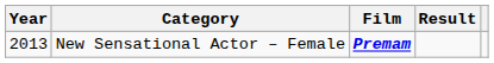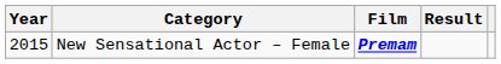 <table class="wikitable sortable plainrowheaders">
 <tr>
 <th scope="col">Year</th>
 <th scope="col">Category</th>
 <th scope="col">Film</th>
 <th scope="col">Result</th>
 <th scope="col" class="unsortable"></th>
 </tr>
 <tr>
-<td>2013</td>
+<td>2015</td>
 <td>New Sensational Actor – Female</td>
 <td><strong><em><a href='#'>Premam</a></em></strong></td>
 <td></td>
 <td style="text-align:center;"></td>
 </tr>
 </table>
